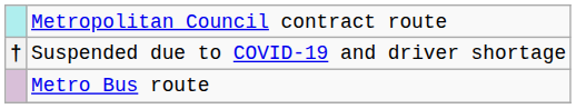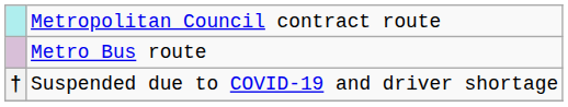 <table class="wikitable collapsible">
 <tr>
 <th style="background-color:PaleTurquoise"></th>
 <td><a href='#'>Metropolitan Council</a> contract route</td>
 </tr>
 <tr>
+<th style="background-color:Thistle"></th>
+<td><a href='#'>Metro Bus</a> route</td>
+</tr>
+<tr>
 <th>†</th>
 <td>Suspended due to <a href='#'>COVID-19</a> and driver shortage</td>
 </tr>
 <tr>
-<th style="background-color:Thistle"></th>
-<td><a href='#'>Metro Bus</a> route</td>
-</tr>
-<tr>
 </tr>
 </table>
